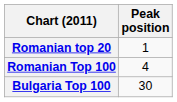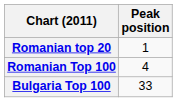 <table class="wikitable plainrowheaders" style="text-align:center">
 <tr>
 <th>Chart (2011)</th>
 <th>Peak<br>position</th>
 </tr>
 <tr>
 <th scope="row"><a href='#'>Romanian top 20</a></th>
 <td>1</td>
 </tr>
 <tr>
 <th scope="row"><a href='#'>Romanian Top 100</a></th>
 <td>4</td>
 </tr>
 <tr>
 <th scope="row"><a href='#'>Bulgaria Top 100</a></th>
-<td>30</td>
+<td>33</td>
 </tr>
 </table>
